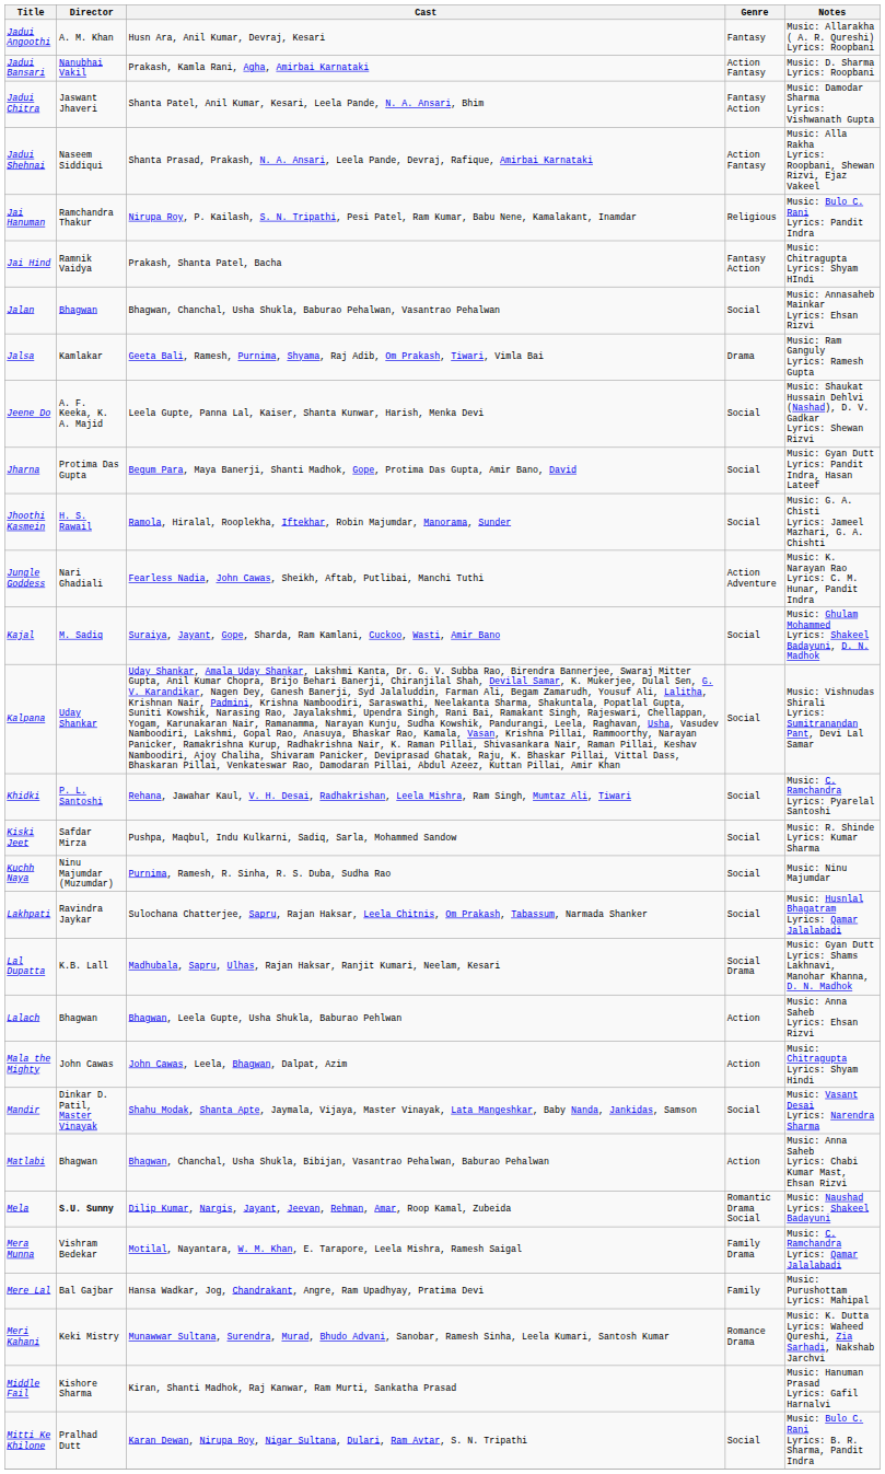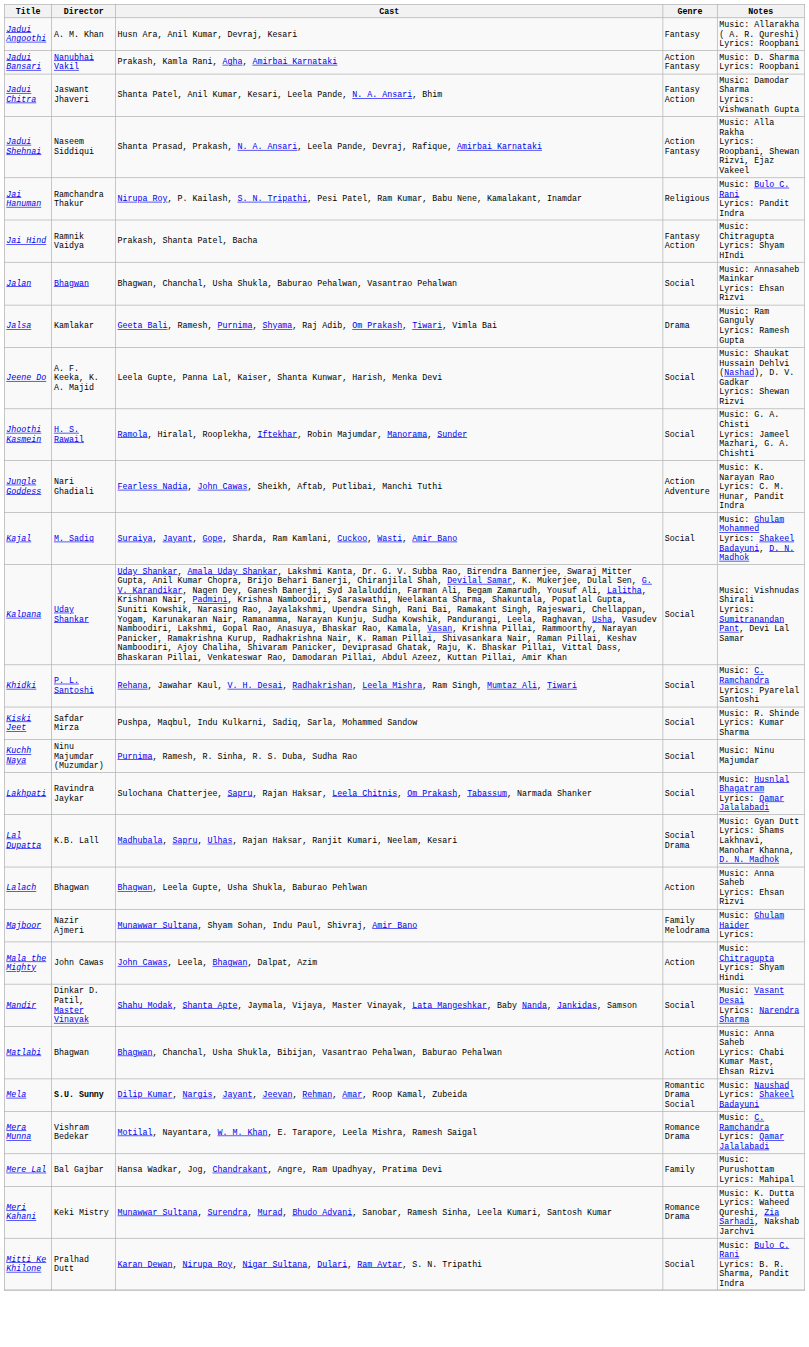 <table class="wikitable">
 <tr>
 <th>Title</th>
 <th>Director</th>
 <th>Cast</th>
 <th>Genre</th>
 <th>Notes</th>
 </tr>
 <tr>
 <td><em><a href='#'>Jadui Angoothi</a></em></td>
 <td>A. M. Khan</td>
 <td>Husn Ara, Anil Kumar, Devraj, Kesari</td>
 <td>Fantasy</td>
 <td>Music: Allarakha ( A. R. Qureshi)<br>Lyrics: Roopbani</td>
 </tr>
 <tr>
 <td><em><a href='#'>Jadui Bansari</a></em></td>
 <td><a href='#'>Nanubhai Vakil</a></td>
 <td>Prakash, Kamla Rani, <a href='#'>Agha</a>, <a href='#'>Amirbai Karnataki</a></td>
 <td>Action Fantasy</td>
 <td>Music: D. Sharma<br>Lyrics: Roopbani</td>
 </tr>
 <tr>
 <td><em><a href='#'>Jadui Chitra</a></em></td>
 <td>Jaswant Jhaveri</td>
 <td>Shanta Patel, Anil Kumar, Kesari, Leela Pande, <a href='#'>N. A. Ansari</a>, Bhim</td>
 <td>Fantasy Action</td>
 <td>Music: Damodar Sharma<br>Lyrics: Vishwanath Gupta</td>
 </tr>
 <tr>
 <td><em><a href='#'>Jadui Shehnai</a></em></td>
 <td>Naseem Siddiqui</td>
 <td>Shanta Prasad, Prakash, <a href='#'>N. A. Ansari</a>, Leela Pande, Devraj, Rafique, <a href='#'>Amirbai Karnataki</a></td>
 <td>Action Fantasy</td>
 <td>Music: Alla Rakha<br>Lyrics: Roopbani, Shewan Rizvi, Ejaz Vakeel</td>
 </tr>
 <tr>
 <td><em><a href='#'>Jai Hanuman</a></em></td>
 <td>Ramchandra Thakur</td>
 <td><a href='#'>Nirupa Roy</a>, P. Kailash, <a href='#'>S. N. Tripathi</a>, Pesi Patel, Ram Kumar, Babu Nene, Kamalakant, Inamdar</td>
 <td>Religious</td>
 <td>Music: <a href='#'>Bulo C. Rani</a><br>Lyrics: Pandit Indra</td>
 </tr>
 <tr>
 <td><em><a href='#'>Jai Hind</a></em></td>
 <td>Ramnik Vaidya</td>
 <td>Prakash, Shanta Patel, Bacha</td>
 <td>Fantasy Action</td>
 <td>Music: Chitragupta<br>Lyrics: Shyam HIndi</td>
 </tr>
 <tr>
 <td><em><a href='#'>Jalan</a></em></td>
 <td><a href='#'>Bhagwan</a></td>
 <td>Bhagwan,  Chanchal, Usha Shukla, Baburao Pehalwan, Vasantrao Pehalwan</td>
 <td>Social</td>
 <td>Music: Annasaheb Mainkar<br>Lyrics: Ehsan Rizvi</td>
 </tr>
 <tr>
 <td><em><a href='#'>Jalsa</a></em></td>
 <td>Kamlakar</td>
 <td><a href='#'>Geeta Bali</a>, Ramesh, <a href='#'>Purnima</a>, <a href='#'>Shyama</a>, Raj Adib, <a href='#'>Om Prakash</a>, <a href='#'>Tiwari</a>, Vimla Bai</td>
 <td>Drama</td>
 <td>Music: Ram Ganguly<br>Lyrics: Ramesh Gupta</td>
 </tr>
 <tr>
 <td><em><a href='#'>Jeene Do</a></em></td>
 <td>A. F. Keeka, K. A. Majid</td>
 <td>Leela Gupte, Panna Lal, Kaiser, Shanta Kunwar, Harish, Menka Devi</td>
 <td>Social</td>
 <td>Music: Shaukat Hussain Dehlvi (<a href='#'>Nashad</a>), D. V. Gadkar<br>Lyrics: Shewan Rizvi</td>
 </tr>
 <tr>
-<td><em><a href='#'>Jharna</a></em></td>
-<td>Protima Das Gupta</td>
-<td><a href='#'>Begum Para</a>, Maya Banerji, Shanti Madhok, <a href='#'>Gope</a>, Protima Das Gupta, Amir Bano, <a href='#'>David</a></td>
-<td>Social</td>
-<td>Music: Gyan Dutt<br>Lyrics: Pandit Indra, Hasan Lateef</td>
-</tr>
-<tr>
 <td><em><a href='#'>Jhoothi Kasmein</a></em></td>
 <td><a href='#'>H. S. Rawail</a></td>
 <td><a href='#'>Ramola</a>, Hiralal, Rooplekha, <a href='#'>Iftekhar</a>, Robin Majumdar, <a href='#'>Manorama</a>, <a href='#'>Sunder</a></td>
 <td>Social</td>
 <td>Music: G. A. Chisti<br>Lyrics: Jameel Mazhari, G. A. Chishti</td>
 </tr>
 <tr>
 <td><em><a href='#'>Jungle Goddess</a></em></td>
 <td>Nari Ghadiali</td>
 <td><a href='#'>Fearless Nadia</a>, <a href='#'>John Cawas</a>, Sheikh, Aftab, Putlibai, Manchi Tuthi</td>
 <td>Action Adventure</td>
 <td>Music: K. Narayan Rao<br>Lyrics: C. M. Hunar, Pandit Indra</td>
 </tr>
 <tr>
 <td><em><a href='#'>Kajal</a></em></td>
 <td><a href='#'>M. Sadiq</a></td>
 <td><a href='#'>Suraiya</a>, <a href='#'>Jayant</a>, <a href='#'>Gope</a>, Sharda, Ram Kamlani, <a href='#'>Cuckoo</a>, <a href='#'>Wasti</a>, <a href='#'>Amir Bano</a></td>
 <td>Social</td>
 <td>Music: <a href='#'>Ghulam Mohammed</a><br>Lyrics: <a href='#'>Shakeel Badayuni</a>, <a href='#'>D. N. Madhok</a></td>
 </tr>
 <tr>
 <td><em><a href='#'>Kalpana</a></em></td>
 <td><a href='#'>Uday Shankar</a></td>
 <td><a href='#'>Uday Shankar</a>, <a href='#'>Amala Uday Shankar</a>, Lakshmi Kanta, Dr. G. V. Subba Rao, Birendra Bannerjee, Swaraj Mitter Gupta, Anil Kumar Chopra, Brijo Behari Banerji, Chiranjilal Shah, <a href='#'>Devilal Samar</a>, K. Mukerjee, Dulal Sen, <a href='#'>G. V. Karandikar</a>, Nagen Dey, Ganesh Banerji, Syd Jalaluddin, Farman Ali, Begam Zamarudh, Yousuf Ali, <a href='#'>Lalitha</a>, Krishnan Nair, <a href='#'>Padmini</a>, Krishna Namboodiri, Saraswathi, Neelakanta Sharma, Shakuntala, Popatlal Gupta, Suniti Kowshik, Narasing Rao, Jayalakshmi, Upendra Singh, Rani Bai, Ramakant Singh, Rajeswari, Chellappan, Yogam, Karunakaran Nair, Ramanamma, Narayan Kunju, Sudha Kowshik, Pandurangi, Leela, Raghavan, <a href='#'>Usha</a>, Vasudev Namboodiri, Lakshmi, Gopal Rao, Anasuya, Bhaskar Rao, Kamala, <a href='#'>Vasan</a>, Krishna Pillai, Rammoorthy, Narayan Panicker, Ramakrishna Kurup, Radhakrishna Nair, K. Raman Pillai, Shivasankara Nair, Raman Pillai, Keshav Namboodiri, Ajoy Chaliha, Shivaram Panicker, Deviprasad Ghatak, Raju, K. Bhaskar Pillai, Vittal Dass, Bhaskaran Pillai, Venkateswar Rao, Damodaran Pillai, Abdul Azeez, Kuttan Pillai, Amir Khan</td>
 <td>Social</td>
 <td>Music: Vishnudas Shirali<br>Lyrics: <a href='#'>Sumitranandan Pant</a>, Devi Lal Samar</td>
 </tr>
 <tr>
 <td><em><a href='#'>Khidki</a></em></td>
 <td><a href='#'>P. L. Santoshi</a></td>
 <td><a href='#'>Rehana</a>, Jawahar Kaul, <a href='#'>V. H. Desai</a>, <a href='#'>Radhakrishan</a>, <a href='#'>Leela Mishra</a>, Ram Singh, <a href='#'>Mumtaz Ali</a>, <a href='#'>Tiwari</a></td>
 <td>Social</td>
 <td>Music: <a href='#'>C. Ramchandra</a><br>Lyrics: Pyarelal Santoshi</td>
 </tr>
 <tr>
 <td><em><a href='#'>Kiski Jeet</a></em></td>
 <td>Safdar Mirza</td>
 <td>Pushpa, Maqbul, Indu Kulkarni, Sadiq, Sarla, Mohammed Sandow</td>
 <td>Social</td>
 <td>Music: R. Shinde<br>Lyrics: Kumar Sharma</td>
 </tr>
 <tr>
 <td><em><a href='#'>Kuchh Naya</a></em></td>
 <td>Ninu Majumdar (Muzumdar)</td>
 <td><a href='#'>Purnima</a>, Ramesh, R. Sinha, R. S. Duba, Sudha Rao</td>
 <td>Social</td>
 <td>Music: Ninu Majumdar</td>
 </tr>
 <tr>
 <td><em><a href='#'>Lakhpati</a></em></td>
 <td>Ravindra Jaykar</td>
 <td>Sulochana Chatterjee, <a href='#'>Sapru</a>, Rajan Haksar, <a href='#'>Leela Chitnis</a>, <a href='#'>Om Prakash</a>,  <a href='#'>Tabassum</a>, Narmada Shanker</td>
 <td>Social</td>
 <td>Music: <a href='#'>Husnlal Bhagatram</a><br>Lyrics: <a href='#'>Qamar Jalalabadi</a></td>
 </tr>
 <tr>
 <td><em><a href='#'>Lal Dupatta</a></em></td>
 <td>K.B. Lall</td>
 <td><a href='#'>Madhubala</a>, <a href='#'>Sapru</a>, <a href='#'>Ulhas</a>, Rajan Haksar,  Ranjit Kumari, Neelam, Kesari</td>
 <td>Social Drama</td>
 <td>Music: Gyan Dutt<br>Lyrics: Shams Lakhnavi, Manohar Khanna, <a href='#'>D. N. Madhok</a></td>
 </tr>
 <tr>
 <td><em><a href='#'>Lalach</a></em></td>
 <td>Bhagwan</td>
 <td><a href='#'>Bhagwan</a>,  Leela Gupte, Usha Shukla, Baburao Pehlwan</td>
 <td>Action</td>
 <td>Music: Anna Saheb <br>Lyrics: Ehsan Rizvi</td>
 </tr>
 <tr>
+<td><em><a href='#'>Majboor</a></em></td>
+<td>Nazir Ajmeri</td>
+<td><a href='#'>Munawwar Sultana</a>, Shyam Sohan, Indu Paul, Shivraj, <a href='#'>Amir Bano</a></td>
+<td>Family Melodrama</td>
+<td>Music: <a href='#'>Ghulam Haider</a><br>Lyrics:</td>
+</tr>
+<tr>
 <td><em><a href='#'>Mala the Mighty</a></em></td>
 <td>John Cawas</td>
 <td><a href='#'>John Cawas</a>, Leela, <a href='#'>Bhagwan</a>, Dalpat, Azim</td>
 <td>Action</td>
 <td>Music: <a href='#'>Chitragupta</a><br>Lyrics: Shyam Hindi</td>
 </tr>
 <tr>
 <td><em><a href='#'>Mandir</a></em></td>
 <td>Dinkar D. Patil, <a href='#'>Master Vinayak</a></td>
 <td><a href='#'>Shahu Modak</a>, <a href='#'>Shanta Apte</a>, Jaymala, Vijaya, Master Vinayak, <a href='#'>Lata Mangeshkar</a>, Baby <a href='#'>Nanda</a>, <a href='#'>Jankidas</a>, Samson</td>
 <td>Social</td>
 <td>Music: <a href='#'>Vasant Desai</a><br>Lyrics: <a href='#'>Narendra Sharma</a></td>
 </tr>
 <tr>
 <td><em><a href='#'>Matlabi</a></em></td>
 <td>Bhagwan</td>
 <td><a href='#'>Bhagwan</a>, Chanchal, Usha Shukla, Bibijan, Vasantrao Pehalwan, Baburao Pehalwan</td>
 <td>Action</td>
 <td>Music: Anna Saheb<br>Lyrics: Chabi Kumar Mast, Ehsan Rizvi</td>
 </tr>
 <tr>
 <td><em><a href='#'>Mela</a></em></td>
 <td><strong>S.U. Sunny</strong></td>
 <td><a href='#'>Dilip Kumar</a>, <a href='#'>Nargis</a>, <a href='#'>Jayant</a>, <a href='#'>Jeevan</a>, <a href='#'>Rehman</a>, <a href='#'>Amar</a>, Roop Kamal, Zubeida</td>
 <td>Romantic Drama Social</td>
 <td>Music: <a href='#'>Naushad</a><br>Lyrics: <a href='#'>Shakeel Badayuni</a></td>
 </tr>
 <tr>
 <td><em><a href='#'>Mera Munna</a></em></td>
 <td>Vishram Bedekar</td>
 <td><a href='#'>Motilal</a>, Nayantara, <a href='#'>W. M. Khan</a>, E. Tarapore, Leela Mishra, Ramesh Saigal</td>
-<td>Family Drama</td>
+<td>Romance Drama</td>
 <td>Music: <a href='#'>C. Ramchandra</a><br>Lyrics: <a href='#'>Qamar Jalalabadi</a></td>
 </tr>
 <tr>
 <td><em><a href='#'>Mere Lal</a></em></td>
 <td>Bal Gajbar</td>
 <td>Hansa Wadkar, Jog,  <a href='#'>Chandrakant</a>, Angre, Ram Upadhyay, Pratima Devi</td>
 <td>Family</td>
 <td>Music: Purushottam<br>Lyrics: Mahipal</td>
 </tr>
 <tr>
 <td><em><a href='#'>Meri Kahani</a></em></td>
 <td>Keki Mistry</td>
 <td><a href='#'>Munawwar Sultana</a>, <a href='#'>Surendra</a>, <a href='#'>Murad</a>, <a href='#'>Bhudo Advani</a>, Sanobar, Ramesh Sinha, Leela Kumari, Santosh Kumar</td>
 <td>Romance Drama</td>
 <td>Music: K. Dutta<br>Lyrics: Waheed Qureshi, <a href='#'>Zia Sarhadi</a>, Nakshab Jarchvi</td>
 </tr>
 <tr>
-<td><em><a href='#'>Middle Fail</a></em></td>
-<td>Kishore Sharma</td>
-<td>Kiran, Shanti Madhok, Raj Kanwar, Ram Murti, Sankatha Prasad</td>
-<td></td>
-<td>Music: Hanuman Prasad<br>Lyrics: Gafil Harnalvi</td>
-</tr>
-<tr>
 <td><em><a href='#'>Mitti Ke Khilone</a></em></td>
 <td>Pralhad Dutt</td>
 <td><a href='#'>Karan Dewan</a>, <a href='#'>Nirupa Roy</a>, <a href='#'>Nigar Sultana</a>, <a href='#'>Dulari</a>, <a href='#'>Ram Avtar</a>, S. N. Tripathi</td>
 <td>Social</td>
 <td>Music: <a href='#'>Bulo C. Rani</a><br>Lyrics: B. R. Sharma, Pandit Indra</td>
 </tr>
 <tr>
 </tr>
 </table>
